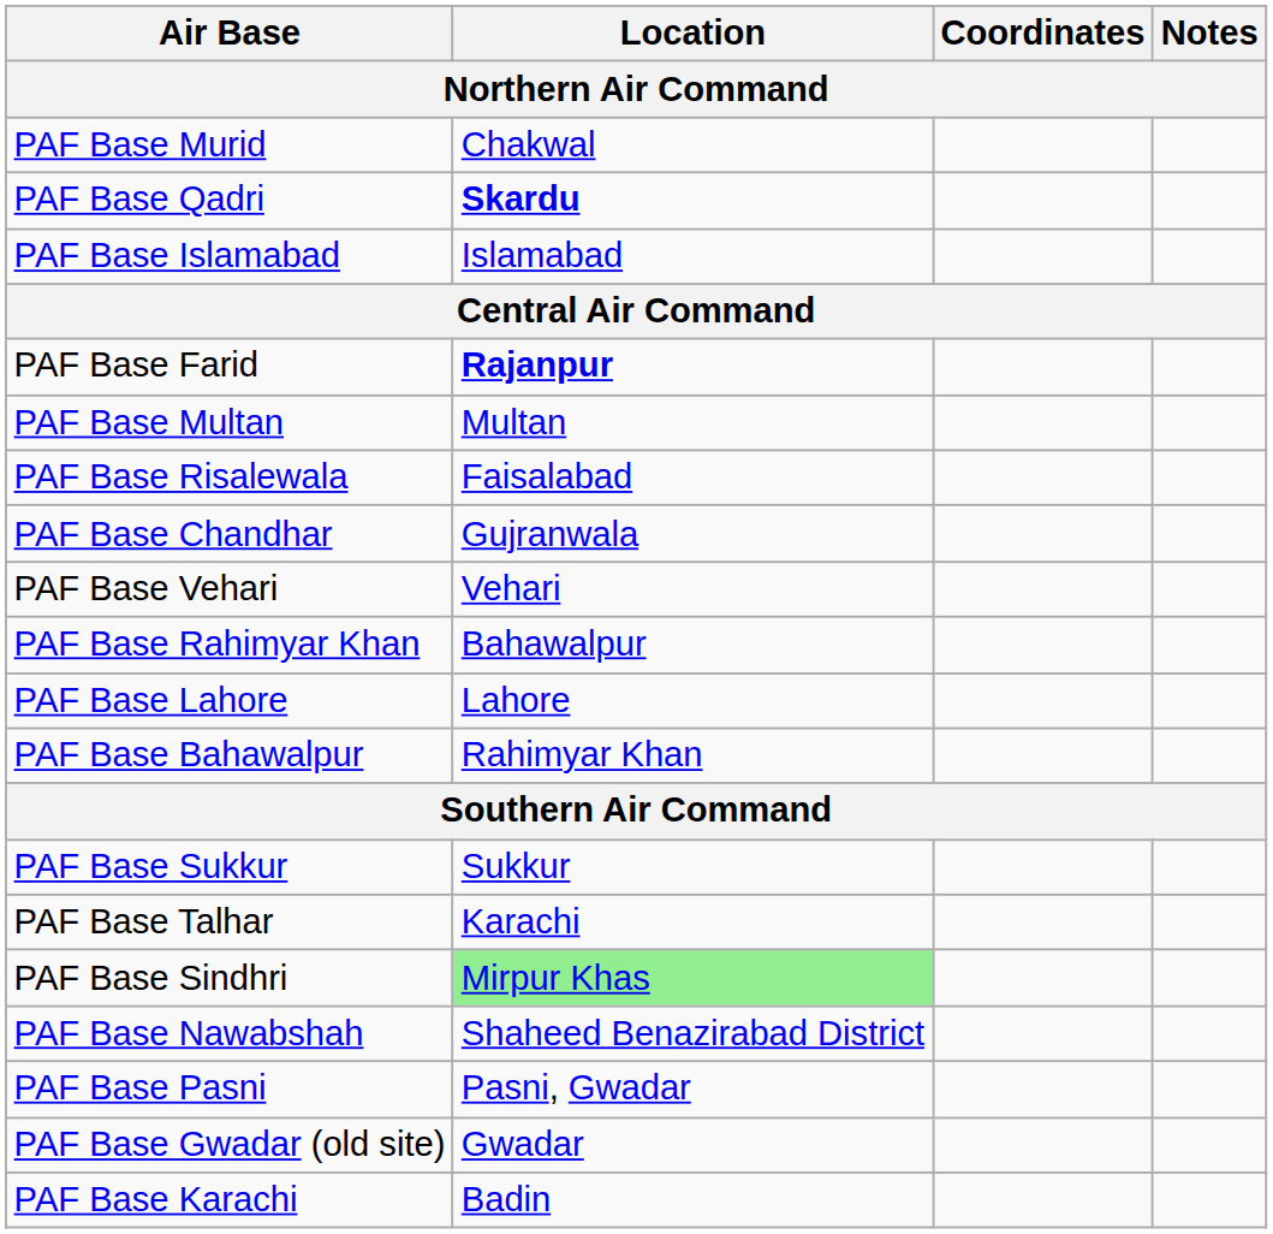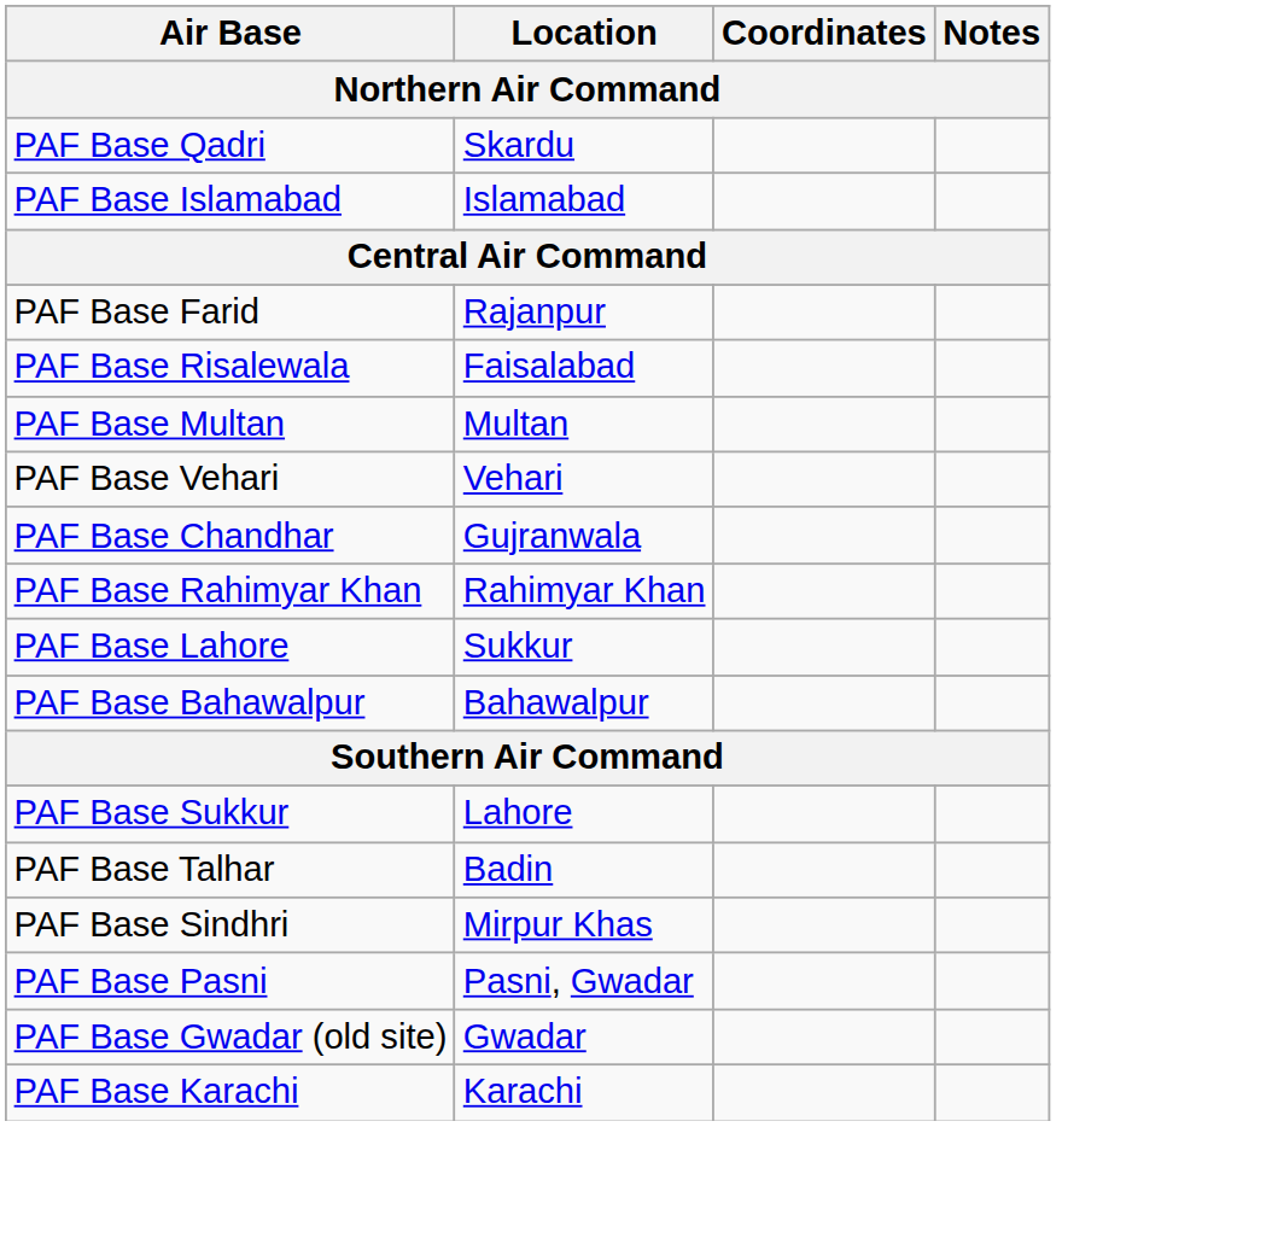 <table class="wikitable sortable">
 <tr>
 <th>Air Base</th>
 <th>Location</th>
 <th>Coordinates</th>
 <th>Notes</th>
 </tr>
 <tr>
 <th colspan="4">Northern Air Command</th>
 </tr>
 <tr>
-<td><a href='#'>PAF Base Murid</a></td>
-<td><a href='#'>Chakwal</a></td>
-<td></td>
-<td></td>
-</tr>
-<tr>
 <td><a href='#'>PAF Base Qadri</a></td>
-<td><strong><a href='#'>Skardu</a></strong></td>
+<td><a href='#'>Skardu</a></td>
 <td></td>
 <td></td>
 </tr>
 <tr>
 <td><a href='#'>PAF Base Islamabad</a></td>
 <td><a href='#'>Islamabad</a></td>
 <td></td>
 <td></td>
 </tr>
 <tr>
 <th colspan="4">Central Air Command</th>
 </tr>
 <tr>
 <td>PAF Base Farid</td>
-<td><strong><a href='#'>Rajanpur</a></strong></td>
+<td><a href='#'>Rajanpur</a></td>
+<td></td>
+<td></td>
+</tr>
+<tr>
+<td><a href='#'>PAF Base Risalewala</a></td>
+<td><a href='#'>Faisalabad</a></td>
 <td></td>
 <td></td>
 </tr>
 <tr>
 <td><a href='#'>PAF Base Multan</a></td>
 <td><a href='#'>Multan</a></td>
 <td></td>
 <td></td>
 </tr>
 <tr>
-<td><a href='#'>PAF Base Risalewala</a></td>
-<td><a href='#'>Faisalabad</a></td>
+<td>PAF Base Vehari</td>
+<td><a href='#'>Vehari</a></td>
 <td></td>
 <td></td>
 </tr>
 <tr>
 <td><a href='#'>PAF Base Chandhar</a></td>
 <td><a href='#'>Gujranwala</a></td>
 <td></td>
 <td></td>
 </tr>
 <tr>
-<td>PAF Base Vehari</td>
-<td><a href='#'>Vehari</a></td>
-<td></td>
-<td></td>
-</tr>
-<tr>
 <td><a href='#'>PAF Base Rahimyar Khan</a></td>
-<td><a href='#'>Bahawalpur</a></td>
+<td><a href='#'>Rahimyar Khan</a></td>
 <td></td>
 <td></td>
 </tr>
 <tr>
 <td><a href='#'>PAF Base Lahore</a></td>
-<td><a href='#'>Lahore</a></td>
+<td><a href='#'>Sukkur</a></td>
 <td></td>
 <td></td>
 </tr>
 <tr>
 <td><a href='#'>PAF Base Bahawalpur</a></td>
-<td><a href='#'>Rahimyar Khan</a></td>
+<td><a href='#'>Bahawalpur</a></td>
 <td></td>
 <td></td>
 </tr>
 <tr>
 <th colspan="4">Southern Air Command</th>
 </tr>
 <tr>
 <td><a href='#'>PAF Base Sukkur</a></td>
-<td><a href='#'>Sukkur</a></td>
+<td><a href='#'>Lahore</a></td>
 <td></td>
 <td></td>
 </tr>
 <tr>
 <td>PAF Base Talhar</td>
-<td><a href='#'>Karachi</a></td>
+<td><a href='#'>Badin</a></td>
 <td></td>
 <td></td>
 </tr>
 <tr>
 <td>PAF Base Sindhri</td>
-<td style="background: lightgreen;"><a href='#'>Mirpur Khas</a></td>
-<td></td>
-<td></td>
-</tr>
-<tr>
-<td><a href='#'>PAF Base Nawabshah</a></td>
-<td><a href='#'>Shaheed Benazirabad District</a></td>
+<td><a href='#'>Mirpur Khas</a></td>
 <td></td>
 <td></td>
 </tr>
 <tr>
 <td><a href='#'>PAF Base Pasni</a></td>
 <td><a href='#'>Pasni</a>, <a href='#'>Gwadar</a></td>
 <td></td>
 <td></td>
 </tr>
 <tr>
 <td><a href='#'>PAF Base Gwadar</a>  (old site)</td>
 <td><a href='#'>Gwadar</a></td>
 <td></td>
 <td></td>
 </tr>
 <tr>
 <td><a href='#'>PAF Base Karachi</a></td>
-<td><a href='#'>Badin</a></td>
+<td><a href='#'>Karachi</a></td>
 <td></td>
 <td></td>
 </tr>
 </table>
